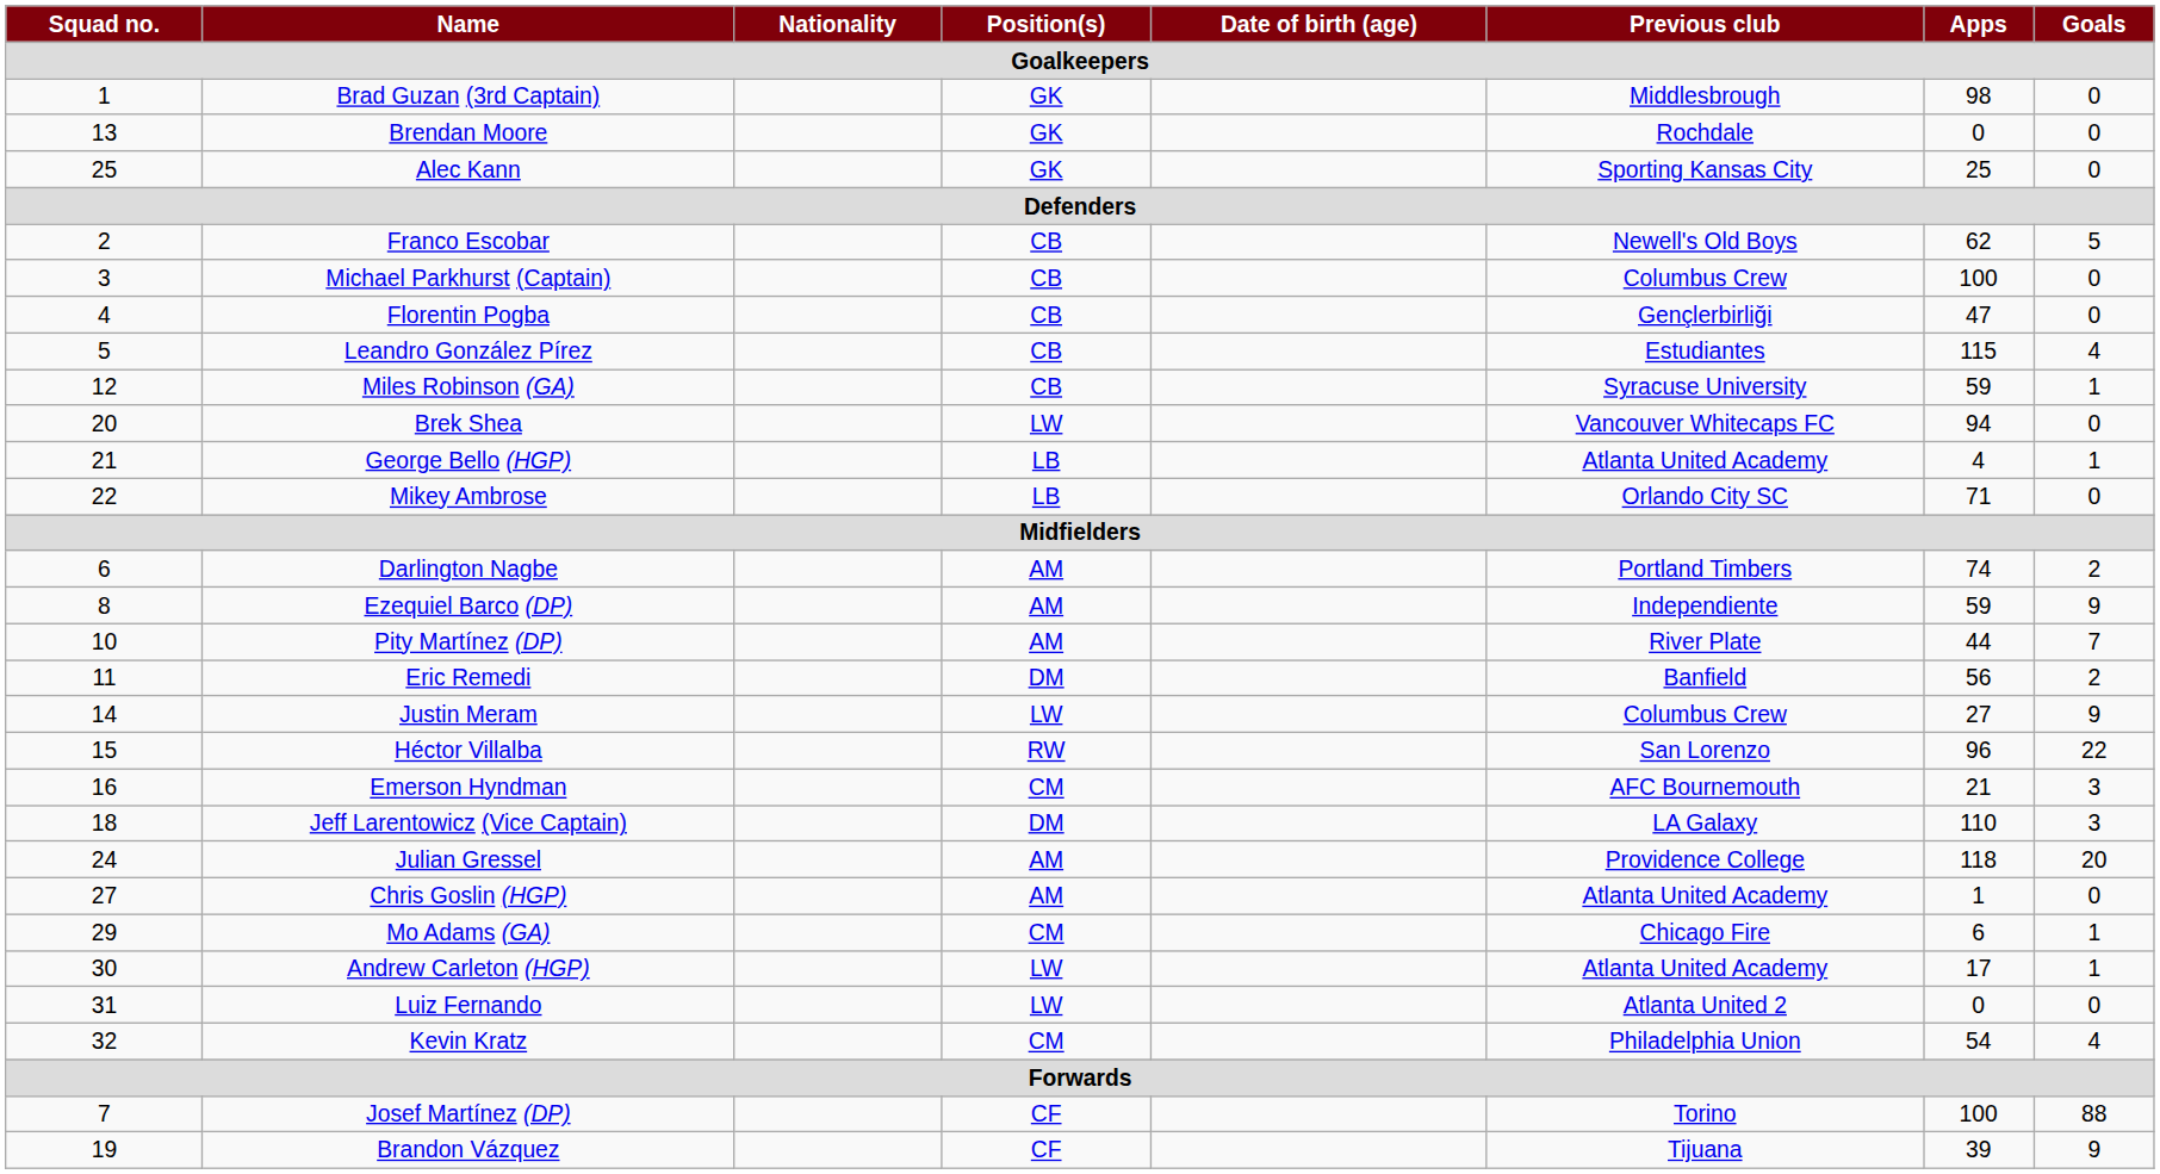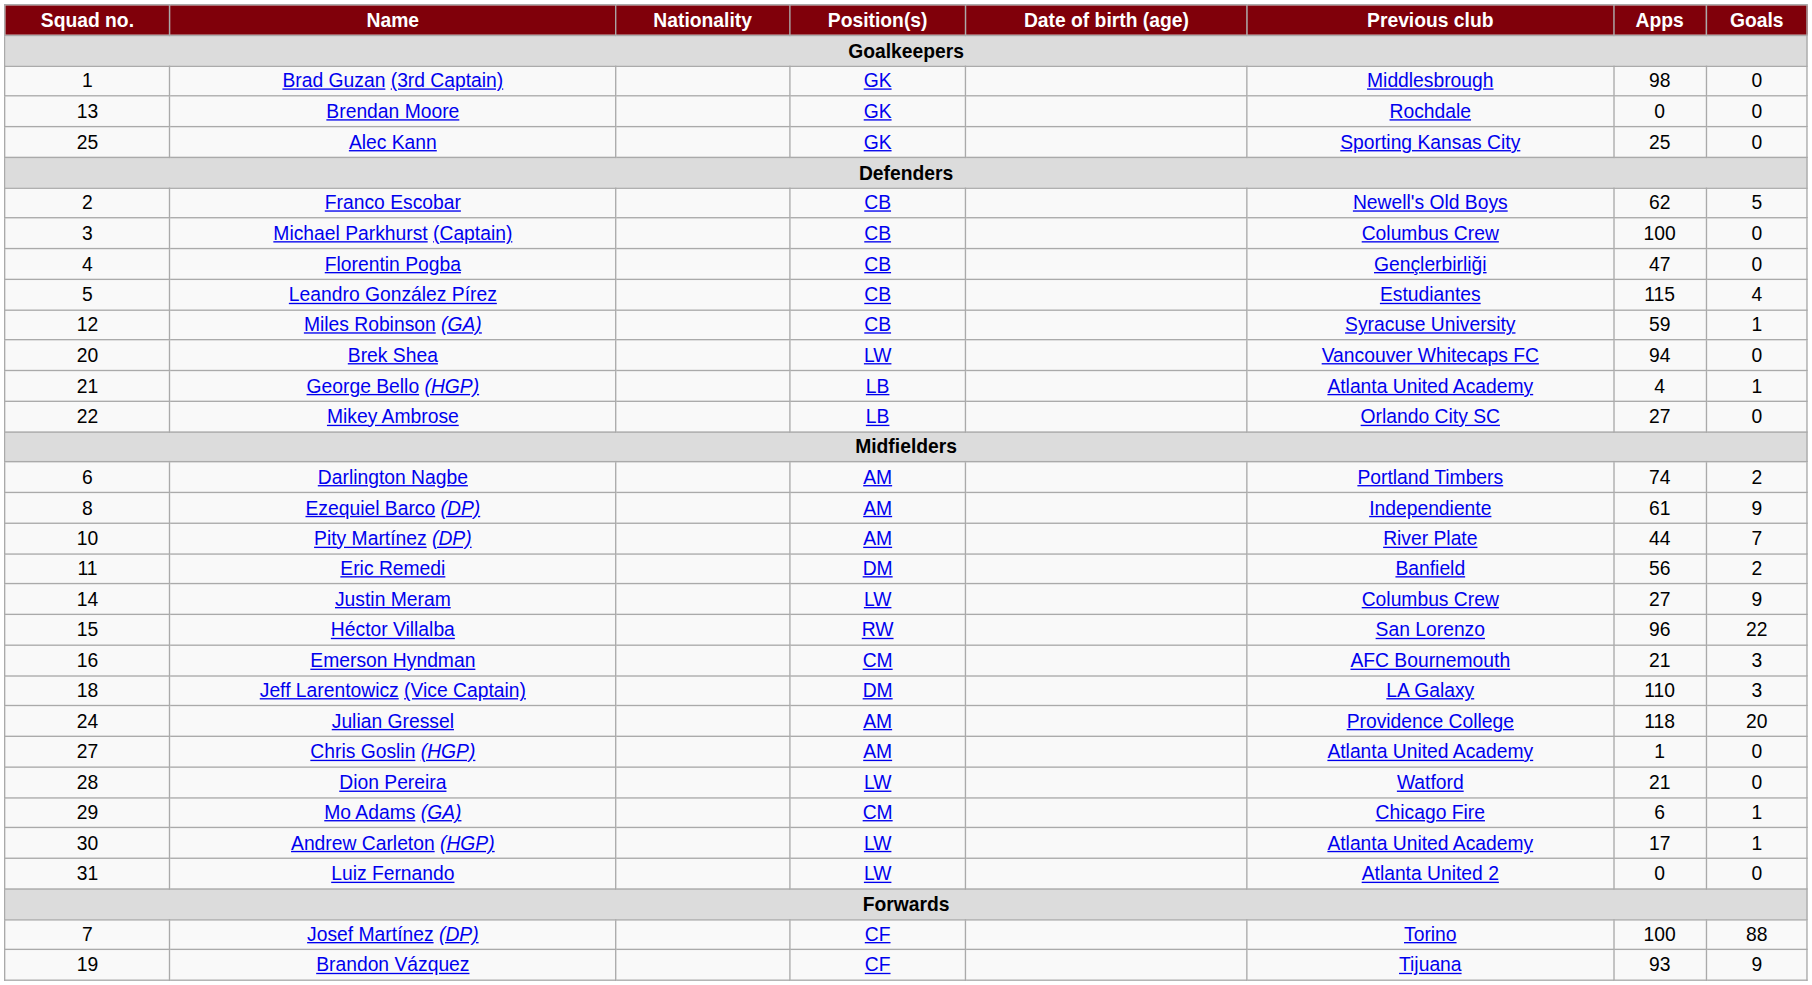 <table class="wikitable" style="text-align:center; font-size:90%; width:85%">
 <tr>
 <th style="background:#80000a; color:#fff; text-align:center;">Squad no.</th>
 <th style="background:#80000a; color:#fff; text-align:center;">Name</th>
 <th style="background:#80000a; color:#fff; text-align:center;">Nationality</th>
 <th style="background:#80000a; color:#fff; text-align:center;">Position(s)</th>
 <th style="background:#80000a; color:#fff; text-align:center;">Date of birth (age)</th>
 <th style="background:#80000a; color:#fff; text-align:center;">Previous club</th>
 <th style="background:#80000a; color:#fff; text-align:center;">Apps</th>
 <th style="background:#80000a; color:#fff; text-align:center;">Goals</th>
 </tr>
 <tr>
 <th colspan="8" style="background:#dcdcdc; text-align:center;">Goalkeepers</th>
 </tr>
 <tr>
 <td>1</td>
 <td><a href='#'>Brad Guzan</a> <a href='#'>(3rd Captain)</a></td>
 <td></td>
 <td><a href='#'>GK</a></td>
 <td></td>
 <td> <a href='#'>Middlesbrough</a></td>
 <td>98</td>
 <td>0</td>
 </tr>
 <tr>
 <td>13</td>
 <td><a href='#'>Brendan Moore</a></td>
 <td></td>
 <td><a href='#'>GK</a></td>
 <td></td>
 <td> <a href='#'>Rochdale</a></td>
 <td>0</td>
 <td>0</td>
 </tr>
 <tr>
 <td>25</td>
 <td><a href='#'>Alec Kann</a></td>
 <td></td>
 <td><a href='#'>GK</a></td>
 <td></td>
 <td> <a href='#'>Sporting Kansas City</a></td>
 <td>25</td>
 <td>0</td>
 </tr>
 <tr>
 <th colspan="8" style="background:#dcdcdc; text-align:center;">Defenders</th>
 </tr>
 <tr>
 <td>2</td>
 <td><a href='#'>Franco Escobar</a></td>
 <td></td>
 <td><a href='#'>CB</a></td>
 <td></td>
 <td> <a href='#'>Newell's Old Boys</a></td>
 <td>62</td>
 <td>5</td>
 </tr>
 <tr>
 <td>3</td>
 <td><a href='#'>Michael Parkhurst</a> <a href='#'>(Captain)</a></td>
 <td></td>
 <td><a href='#'>CB</a></td>
 <td></td>
 <td> <a href='#'>Columbus Crew</a></td>
 <td>100</td>
 <td>0</td>
 </tr>
 <tr>
 <td>4</td>
 <td><a href='#'>Florentin Pogba</a></td>
 <td></td>
 <td><a href='#'>CB</a></td>
 <td></td>
 <td> <a href='#'>Gençlerbirliği</a></td>
 <td>47</td>
 <td>0</td>
 </tr>
 <tr>
 <td>5</td>
 <td><a href='#'>Leandro González Pírez</a></td>
 <td></td>
 <td><a href='#'>CB</a></td>
 <td></td>
 <td> <a href='#'>Estudiantes</a></td>
 <td>115</td>
 <td>4</td>
 </tr>
 <tr>
 <td>12</td>
 <td><a href='#'>Miles Robinson</a> <em><a href='#'>(GA)</a></em></td>
 <td></td>
 <td><a href='#'>CB</a></td>
 <td></td>
 <td> <a href='#'>Syracuse University</a></td>
 <td>59</td>
 <td>1</td>
 </tr>
 <tr>
 <td>20</td>
 <td><a href='#'>Brek Shea</a></td>
 <td></td>
 <td><a href='#'>LW</a></td>
 <td></td>
 <td> <a href='#'>Vancouver Whitecaps FC</a></td>
 <td>94</td>
 <td>0</td>
 </tr>
 <tr>
 <td>21</td>
 <td><a href='#'>George Bello</a> <em><a href='#'>(HGP)</a></em></td>
 <td></td>
 <td><a href='#'>LB</a></td>
 <td></td>
 <td> <a href='#'>Atlanta United Academy</a></td>
 <td>4</td>
 <td>1</td>
 </tr>
 <tr>
 <td>22</td>
 <td><a href='#'>Mikey Ambrose</a></td>
 <td></td>
 <td><a href='#'>LB</a></td>
 <td></td>
 <td> <a href='#'>Orlando City SC</a></td>
-<td>71</td>
+<td>27</td>
 <td>0</td>
 </tr>
 <tr>
 <th colspan="8" style="background:#dcdcdc; text-align:center;">Midfielders</th>
 </tr>
 <tr>
 <td>6</td>
 <td><a href='#'>Darlington Nagbe</a></td>
 <td></td>
 <td><a href='#'>AM</a></td>
 <td></td>
 <td> <a href='#'>Portland Timbers</a></td>
 <td>74</td>
 <td>2</td>
 </tr>
 <tr>
 <td>8</td>
 <td><a href='#'>Ezequiel Barco</a> <em><a href='#'>(DP)</a></em></td>
 <td></td>
 <td><a href='#'>AM</a></td>
 <td></td>
 <td> <a href='#'>Independiente</a></td>
-<td>59</td>
+<td>61</td>
 <td>9</td>
 </tr>
 <tr>
 <td>10</td>
 <td><a href='#'>Pity Martínez</a> <em><a href='#'>(DP)</a></em></td>
 <td></td>
 <td><a href='#'>AM</a></td>
 <td></td>
 <td> <a href='#'>River Plate</a></td>
 <td>44</td>
 <td>7</td>
 </tr>
 <tr>
 <td>11</td>
 <td><a href='#'>Eric Remedi</a></td>
 <td></td>
 <td><a href='#'>DM</a></td>
 <td></td>
 <td> <a href='#'>Banfield</a></td>
 <td>56</td>
 <td>2</td>
 </tr>
 <tr>
 <td>14</td>
 <td><a href='#'>Justin Meram</a></td>
 <td></td>
 <td><a href='#'>LW</a></td>
 <td></td>
 <td> <a href='#'>Columbus Crew</a></td>
 <td>27</td>
 <td>9</td>
 </tr>
 <tr>
 <td>15</td>
 <td><a href='#'>Héctor Villalba</a></td>
 <td></td>
 <td><a href='#'>RW</a></td>
 <td></td>
 <td> <a href='#'>San Lorenzo</a></td>
 <td>96</td>
 <td>22</td>
 </tr>
 <tr>
 <td>16</td>
 <td><a href='#'>Emerson Hyndman</a></td>
 <td></td>
 <td><a href='#'>CM</a></td>
 <td></td>
 <td> <a href='#'>AFC Bournemouth</a></td>
 <td>21</td>
 <td>3</td>
 </tr>
 <tr>
 <td>18</td>
 <td><a href='#'>Jeff Larentowicz</a> <a href='#'>(Vice Captain)</a></td>
 <td></td>
 <td><a href='#'>DM</a></td>
 <td></td>
 <td> <a href='#'>LA Galaxy</a></td>
 <td>110</td>
 <td>3</td>
 </tr>
 <tr>
 <td>24</td>
 <td><a href='#'>Julian Gressel</a></td>
 <td></td>
 <td><a href='#'>AM</a></td>
 <td></td>
 <td> <a href='#'>Providence College</a></td>
 <td>118</td>
 <td>20</td>
 </tr>
 <tr>
 <td>27</td>
 <td><a href='#'>Chris Goslin</a> <em><a href='#'>(HGP)</a></em></td>
 <td></td>
 <td><a href='#'>AM</a></td>
 <td></td>
 <td> <a href='#'>Atlanta United Academy</a></td>
 <td>1</td>
 <td>0</td>
 </tr>
 <tr>
+<td>28</td>
+<td><a href='#'>Dion Pereira</a></td>
+<td></td>
+<td><a href='#'>LW</a></td>
+<td></td>
+<td> <a href='#'>Watford</a></td>
+<td>21</td>
+<td>0</td>
+</tr>
+<tr>
 <td>29</td>
 <td><a href='#'>Mo Adams</a> <em><a href='#'>(GA)</a></em></td>
 <td></td>
 <td><a href='#'>CM</a></td>
 <td></td>
 <td> <a href='#'>Chicago Fire</a></td>
 <td>6</td>
 <td>1</td>
 </tr>
 <tr>
 <td>30</td>
 <td><a href='#'>Andrew Carleton</a> <em><a href='#'>(HGP)</a></em></td>
 <td></td>
 <td><a href='#'>LW</a></td>
 <td></td>
 <td> <a href='#'>Atlanta United Academy</a></td>
 <td>17</td>
 <td>1</td>
 </tr>
 <tr>
 <td>31</td>
 <td><a href='#'>Luiz Fernando</a></td>
 <td></td>
 <td><a href='#'>LW</a></td>
 <td></td>
 <td> <a href='#'>Atlanta United 2</a></td>
 <td>0</td>
 <td>0</td>
 </tr>
 <tr>
-<td>32</td>
-<td><a href='#'>Kevin Kratz</a></td>
-<td></td>
-<td><a href='#'>CM</a></td>
-<td></td>
-<td> <a href='#'>Philadelphia Union</a></td>
-<td>54</td>
-<td>4</td>
-</tr>
-<tr>
 <th colspan="8" style="background:#dcdcdc; text-align:center;">Forwards</th>
 </tr>
 <tr>
 <td>7</td>
 <td><a href='#'>Josef Martínez</a> <em><a href='#'>(DP)</a></em></td>
 <td></td>
 <td><a href='#'>CF</a></td>
 <td></td>
 <td> <a href='#'>Torino</a></td>
 <td>100</td>
 <td>88</td>
 </tr>
 <tr>
 <td>19</td>
 <td><a href='#'>Brandon Vázquez</a></td>
 <td></td>
 <td><a href='#'>CF</a></td>
 <td></td>
 <td> <a href='#'>Tijuana</a></td>
-<td>39</td>
+<td>93</td>
 <td>9</td>
 </tr>
 </table>
